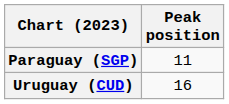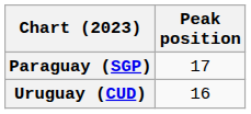 <table class="wikitable sortable plainrowheaders" style="text-align:center">
 <tr>
 <th scope="col">Chart (2023)</th>
 <th scope="col">Peak<br>position</th>
 </tr>
 <tr>
 <th scope="row">Paraguay (<a href='#'>SGP</a>)</th>
-<td>11</td>
+<td>17</td>
 </tr>
 <tr>
 <th scope="row">Uruguay (<a href='#'>CUD</a>)</th>
 <td>16</td>
 </tr>
 </table>
